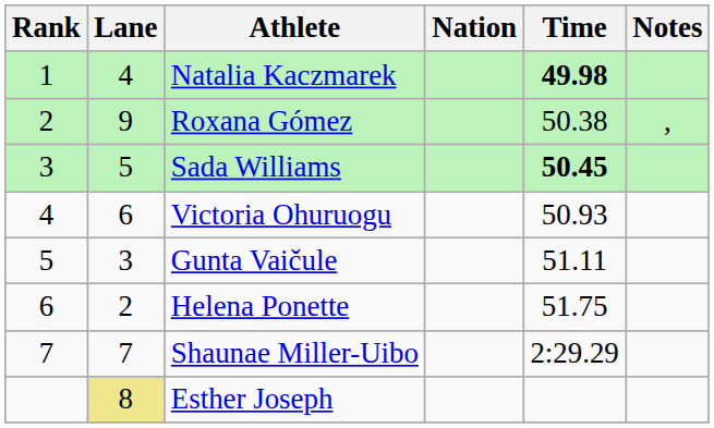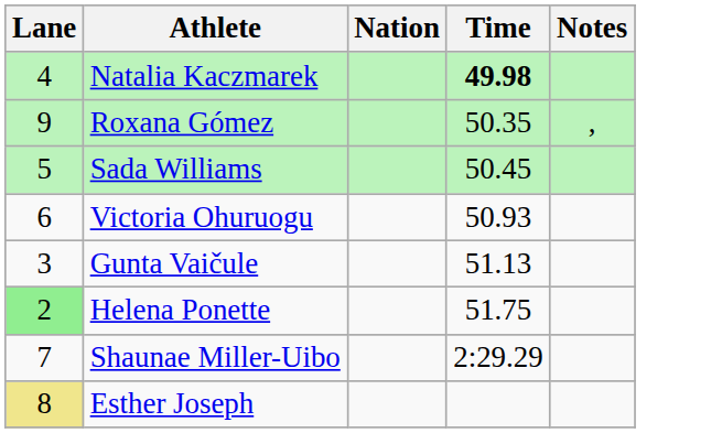 <table class="wikitable sortable" style="text-align:center;">
 <tr>
-<th>Rank</th>
 <th>Lane</th>
 <th>Athlete</th>
 <th>Nation</th>
 <th>Time</th>
 <th>Notes</th>
 </tr>
 <tr bgcolor=bbf3bb>
-<td>1</td>
 <td>4</td>
 <td align=left><a href='#'>Natalia Kaczmarek</a></td>
 <td align=left></td>
 <td><strong>49.98</strong></td>
 <td></td>
 </tr>
 <tr bgcolor=bbf3bb>
-<td>2</td>
 <td>9</td>
 <td align=left><a href='#'>Roxana Gómez</a></td>
 <td align=left></td>
-<td>50.38</td>
+<td>50.35</td>
 <td>, </td>
 </tr>
 <tr bgcolor=bbf3bb>
-<td>3</td>
 <td>5</td>
 <td align=left><a href='#'>Sada Williams</a></td>
 <td align=left></td>
-<td><strong>50.45</strong></td>
+<td>50.45</td>
 <td></td>
 </tr>
 <tr>
-<td>4</td>
 <td>6</td>
 <td align=left><a href='#'>Victoria Ohuruogu</a></td>
 <td align=left></td>
 <td>50.93</td>
 <td></td>
 </tr>
 <tr>
-<td>5</td>
 <td>3</td>
 <td align=left><a href='#'>Gunta Vaičule</a></td>
 <td align=left></td>
-<td>51.11</td>
+<td>51.13</td>
 <td></td>
 </tr>
 <tr>
-<td>6</td>
-<td>2</td>
+<td style="background: lightgreen;">2</td>
 <td align=left><a href='#'>Helena Ponette</a></td>
 <td align=left></td>
 <td>51.75</td>
 <td></td>
 </tr>
 <tr>
 <td>7</td>
-<td>7</td>
 <td align=left><a href='#'>Shaunae Miller-Uibo</a></td>
 <td align=left></td>
 <td>2:29.29</td>
 <td></td>
 </tr>
 <tr>
-<td></td>
 <td style="background: khaki;">8</td>
 <td align=left><a href='#'>Esther Joseph</a></td>
 <td align=left></td>
 <td></td>
 <td></td>
 </tr>
 </table>
